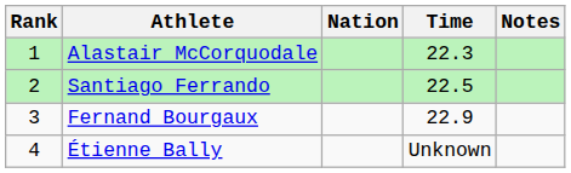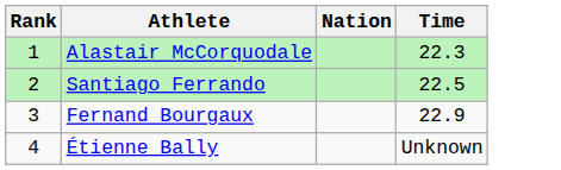 <table class="wikitable sortable" style="text-align:center">
 <tr>
 <th>Rank</th>
 <th>Athlete</th>
 <th>Nation</th>
 <th>Time</th>
-<th>Notes</th>
 </tr>
 <tr bgcolor=#bbf3bb>
 <td>1</td>
 <td align=left><a href='#'>Alastair McCorquodale</a></td>
 <td align=left></td>
 <td>22.3</td>
-<td></td>
 </tr>
 <tr bgcolor=#bbf3bb>
 <td>2</td>
 <td align=left><a href='#'>Santiago Ferrando</a></td>
 <td align=left></td>
 <td>22.5</td>
-<td></td>
 </tr>
 <tr>
 <td>3</td>
 <td align=left><a href='#'>Fernand Bourgaux</a></td>
 <td align=left></td>
 <td>22.9</td>
-<td></td>
 </tr>
 <tr>
 <td>4</td>
 <td align=left><a href='#'>Étienne Bally</a></td>
 <td align=left></td>
 <td data-sort-value=30.0>Unknown</td>
-<td></td>
 </tr>
 </table>
